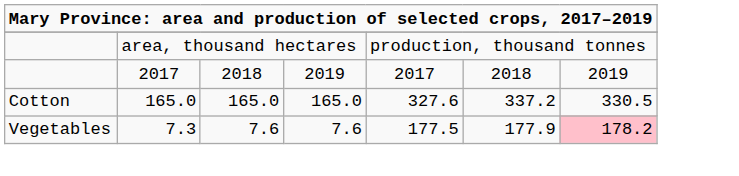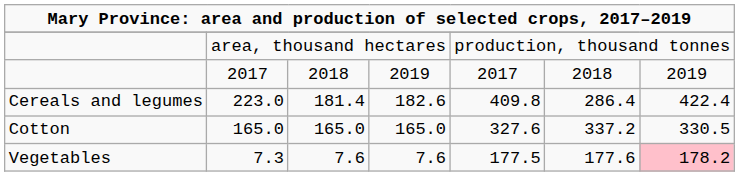 <table class="wikitable">
 <tr>
 <td colspan="7" align="center"><strong>Mary Province: area  and production of selected crops, 2017–2019</strong></td>
 </tr>
 <tr>
 </tr>
 <tr>
 <td></td>
 <td colspan="3">area, thousand  hectares</td>
 <td colspan="3">production,  thousand tonnes</td>
 </tr>
 <tr>
 <td></td>
 <td align="center">2017</td>
 <td align="center">2018</td>
 <td align="center">2019</td>
 <td align="center">2017</td>
 <td align="center">2018</td>
 <td align="center">2019</td>
 </tr>
 <tr>
+<td>Cereals  and legumes</td>
+<td align="right">223.0</td>
+<td align="right">181.4</td>
+<td align="right">182.6</td>
+<td align="right">409.8</td>
+<td align="right">286.4</td>
+<td align="right">422.4</td>
+</tr>
+<tr>
 <td>Cotton</td>
 <td align="right">165.0</td>
 <td align="right">165.0</td>
 <td align="right">165.0</td>
 <td align="right">327.6</td>
 <td align="right">337.2</td>
 <td align="right">330.5</td>
 </tr>
 <tr>
 <td>Vegetables</td>
 <td align="right">7.3</td>
 <td align="right">7.6</td>
 <td align="right">7.6</td>
 <td align="right">177.5</td>
-<td align="right">177.9</td>
+<td align="right">177.6</td>
 <td align="right" style="background: pink;">178.2</td>
 </tr>
 </table>
